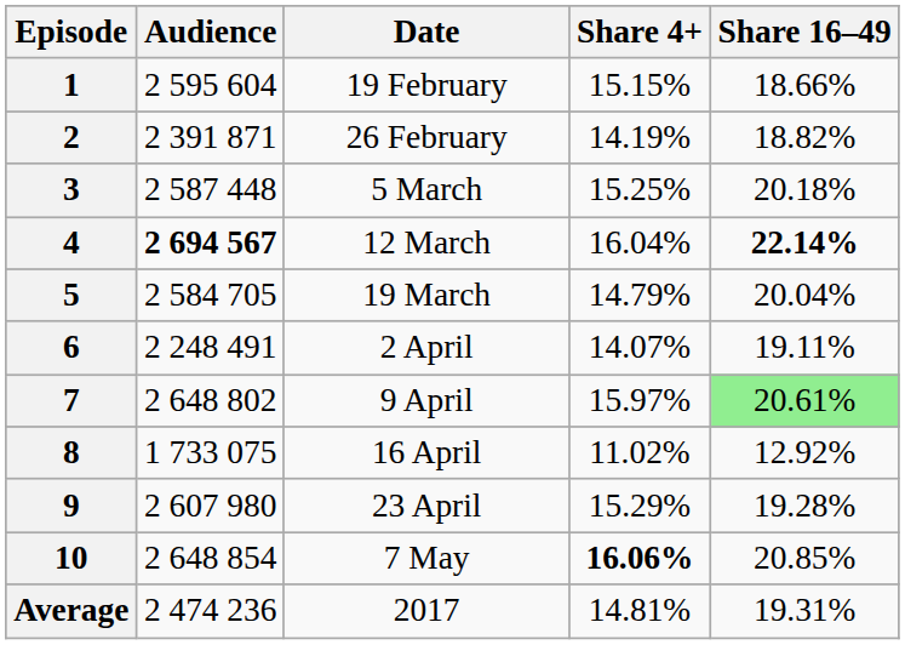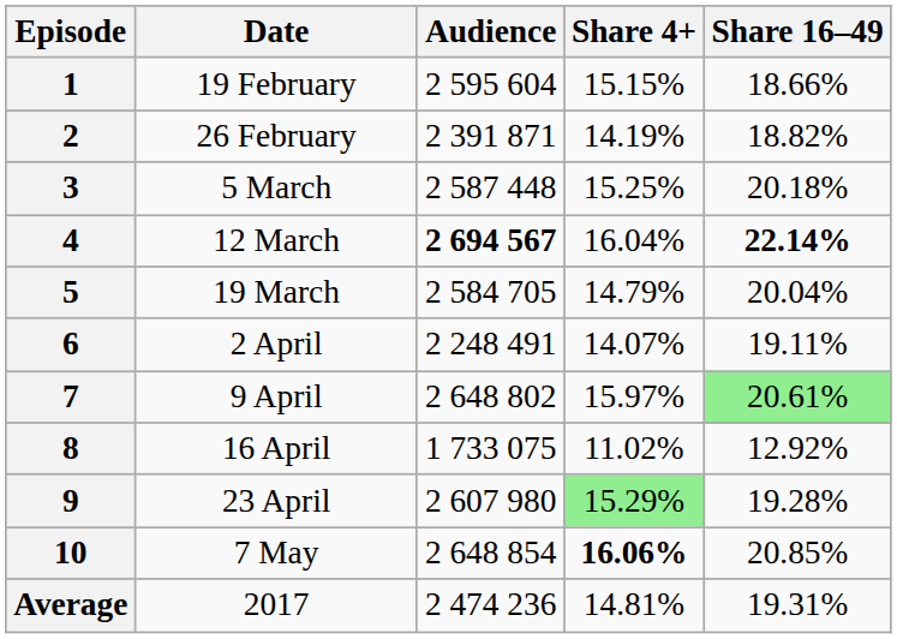 <table class="wikitable sortable" style="text-align:center">
 <tr>
 <th>Episode</th>
+<th scope="col" style="width:130px;">Date</th>
 <th>Audience</th>
-<th scope="col" style="width:130px;">Date</th>
 <th>Share 4+</th>
 <th>Share 16–49</th>
 </tr>
 <tr>
 <th>1</th>
+<td>19 February</td>
 <td>2 595 604</td>
-<td>19 February</td>
 <td>15.15%</td>
 <td>18.66%</td>
 </tr>
 <tr>
 <th>2</th>
+<td>26 February</td>
 <td>2 391 871</td>
-<td>26 February</td>
 <td>14.19%</td>
 <td>18.82%</td>
 </tr>
 <tr>
 <th>3</th>
+<td>5 March</td>
 <td>2 587 448</td>
-<td>5 March</td>
 <td>15.25%</td>
 <td>20.18%</td>
 </tr>
 <tr>
 <th>4</th>
+<td>12 March</td>
 <td><strong>2 694 567</strong></td>
-<td>12 March</td>
 <td>16.04%</td>
 <td><strong>22.14%</strong></td>
 </tr>
 <tr>
 <th>5</th>
+<td>19 March</td>
 <td>2 584 705</td>
-<td>19 March</td>
 <td>14.79%</td>
 <td>20.04%</td>
 </tr>
 <tr>
 <th>6</th>
+<td>2 April</td>
 <td>2 248 491</td>
-<td>2 April</td>
 <td>14.07%</td>
 <td>19.11%</td>
 </tr>
 <tr>
 <th>7</th>
+<td>9 April</td>
 <td>2 648 802</td>
-<td>9 April</td>
 <td>15.97%</td>
 <td style="background: lightgreen;">20.61%</td>
 </tr>
 <tr>
 <th>8</th>
+<td>16 April</td>
 <td>1 733 075</td>
-<td>16 April</td>
 <td>11.02%</td>
 <td>12.92%</td>
 </tr>
 <tr>
 <th>9</th>
+<td>23 April</td>
 <td>2 607 980</td>
-<td>23 April</td>
-<td>15.29%</td>
+<td style="background: lightgreen;">15.29%</td>
 <td>19.28%</td>
 </tr>
 <tr>
 <th>10</th>
+<td>7 May</td>
 <td>2 648 854</td>
-<td>7 May</td>
 <td><strong>16.06%</strong></td>
 <td>20.85%</td>
 </tr>
 <tr>
 <th>Average</th>
+<td>2017</td>
 <td>2 474 236</td>
-<td>2017</td>
 <td>14.81%</td>
 <td>19.31%</td>
 </tr>
 </table>
